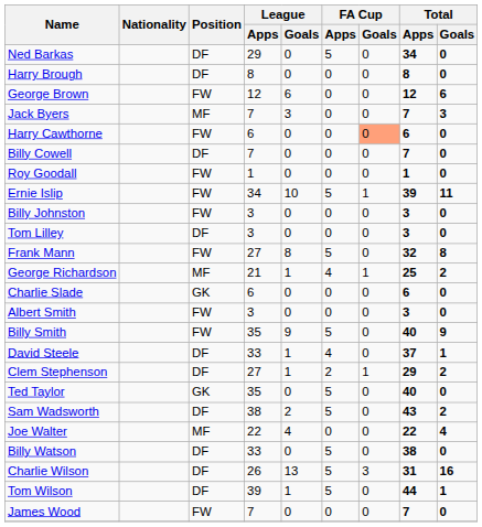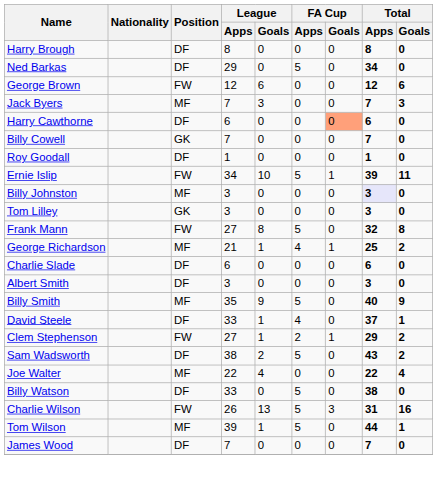 <table class="wikitable sortable">
 <tr>
 <th scope=col rowspan=2>Name</th>
 <th scope=col rowspan=2>Nationality</th>
 <th scope=col rowspan=2>Position</th>
 <th colspan=2>League</th>
 <th colspan=2>FA Cup</th>
 <th colspan=2>Total</th>
 </tr>
 <tr>
 <th>Apps</th>
 <th>Goals</th>
 <th>Apps</th>
 <th>Goals</th>
 <th>Apps</th>
 <th>Goals</th>
 </tr>
 <tr>
+<td><a href='#'>Harry Brough</a></td>
+<td></td>
+<td>DF</td>
+<td>8</td>
+<td>0</td>
+<td>0</td>
+<td>0</td>
+<td><strong>8</strong></td>
+<td><strong>0</strong></td>
+</tr>
+<tr>
 <td><a href='#'>Ned Barkas</a></td>
 <td></td>
 <td>DF</td>
 <td>29</td>
 <td>0</td>
 <td>5</td>
 <td>0</td>
 <td><strong>34</strong></td>
-<td><strong>0</strong></td>
-</tr>
-<tr>
-<td><a href='#'>Harry Brough</a></td>
-<td></td>
-<td>DF</td>
-<td>8</td>
-<td>0</td>
-<td>0</td>
-<td>0</td>
-<td><strong>8</strong></td>
 <td><strong>0</strong></td>
 </tr>
 <tr>
 <td><a href='#'>George Brown</a></td>
 <td></td>
 <td>FW</td>
 <td>12</td>
 <td>6</td>
 <td>0</td>
 <td>0</td>
 <td><strong>12</strong></td>
 <td><strong>6</strong></td>
 </tr>
 <tr>
 <td><a href='#'>Jack Byers</a></td>
 <td></td>
 <td>MF</td>
 <td>7</td>
 <td>3</td>
 <td>0</td>
 <td>0</td>
 <td><strong>7</strong></td>
 <td><strong>3</strong></td>
 </tr>
 <tr>
 <td><a href='#'>Harry Cawthorne</a></td>
 <td></td>
-<td>FW</td>
+<td>DF</td>
 <td>6</td>
 <td>0</td>
 <td>0</td>
 <td style="background: lightsalmon;">0</td>
 <td><strong>6</strong></td>
 <td><strong>0</strong></td>
 </tr>
 <tr>
 <td><a href='#'>Billy Cowell</a></td>
 <td></td>
-<td>DF</td>
+<td>GK</td>
 <td>7</td>
 <td>0</td>
 <td>0</td>
 <td>0</td>
 <td><strong>7</strong></td>
 <td><strong>0</strong></td>
 </tr>
 <tr>
 <td><a href='#'>Roy Goodall</a></td>
 <td></td>
-<td>FW</td>
+<td>DF</td>
 <td>1</td>
 <td>0</td>
 <td>0</td>
 <td>0</td>
 <td><strong>1</strong></td>
 <td><strong>0</strong></td>
 </tr>
 <tr>
 <td><a href='#'>Ernie Islip</a></td>
 <td></td>
 <td>FW</td>
 <td>34</td>
 <td>10</td>
 <td>5</td>
 <td>1</td>
 <td><strong>39</strong></td>
 <td><strong>11</strong></td>
 </tr>
 <tr>
 <td><a href='#'>Billy Johnston</a></td>
 <td></td>
-<td>FW</td>
+<td>MF</td>
 <td>3</td>
 <td>0</td>
 <td>0</td>
 <td>0</td>
-<td><strong>3</strong></td>
+<td style="background: lavender;"><strong>3</strong></td>
 <td><strong>0</strong></td>
 </tr>
 <tr>
 <td><a href='#'>Tom Lilley</a></td>
 <td></td>
-<td>DF</td>
+<td>GK</td>
 <td>3</td>
 <td>0</td>
 <td>0</td>
 <td>0</td>
 <td><strong>3</strong></td>
 <td><strong>0</strong></td>
 </tr>
 <tr>
 <td><a href='#'>Frank Mann</a></td>
 <td></td>
 <td>FW</td>
 <td>27</td>
 <td>8</td>
 <td>5</td>
 <td>0</td>
 <td><strong>32</strong></td>
 <td><strong>8</strong></td>
 </tr>
 <tr>
 <td><a href='#'>George Richardson</a></td>
 <td></td>
 <td>MF</td>
 <td>21</td>
 <td>1</td>
 <td>4</td>
 <td>1</td>
 <td><strong>25</strong></td>
 <td><strong>2</strong></td>
 </tr>
 <tr>
 <td><a href='#'>Charlie Slade</a></td>
 <td></td>
-<td>GK</td>
+<td>DF</td>
 <td>6</td>
 <td>0</td>
 <td>0</td>
 <td>0</td>
 <td><strong>6</strong></td>
 <td><strong>0</strong></td>
 </tr>
 <tr>
 <td><a href='#'>Albert Smith</a></td>
 <td></td>
-<td>FW</td>
+<td>DF</td>
 <td>3</td>
 <td>0</td>
 <td>0</td>
 <td>0</td>
 <td><strong>3</strong></td>
 <td><strong>0</strong></td>
 </tr>
 <tr>
 <td><a href='#'>Billy Smith</a></td>
 <td></td>
-<td>FW</td>
+<td>MF</td>
 <td>35</td>
 <td>9</td>
 <td>5</td>
 <td>0</td>
 <td><strong>40</strong></td>
 <td><strong>9</strong></td>
 </tr>
 <tr>
 <td><a href='#'>David Steele</a></td>
 <td></td>
 <td>DF</td>
 <td>33</td>
 <td>1</td>
 <td>4</td>
 <td>0</td>
 <td><strong>37</strong></td>
 <td><strong>1</strong></td>
 </tr>
 <tr>
 <td><a href='#'>Clem Stephenson</a></td>
 <td></td>
-<td>DF</td>
+<td>FW</td>
 <td>27</td>
 <td>1</td>
 <td>2</td>
 <td>1</td>
 <td><strong>29</strong></td>
 <td><strong>2</strong></td>
-</tr>
-<tr>
-<td><a href='#'>Ted Taylor</a></td>
-<td></td>
-<td>GK</td>
-<td>35</td>
-<td>0</td>
-<td>5</td>
-<td>0</td>
-<td><strong>40</strong></td>
-<td><strong>0</strong></td>
 </tr>
 <tr>
 <td><a href='#'>Sam Wadsworth</a></td>
 <td></td>
 <td>DF</td>
 <td>38</td>
 <td>2</td>
 <td>5</td>
 <td>0</td>
 <td><strong>43</strong></td>
 <td><strong>2</strong></td>
 </tr>
 <tr>
 <td><a href='#'>Joe Walter</a></td>
 <td></td>
 <td>MF</td>
 <td>22</td>
 <td>4</td>
 <td>0</td>
 <td>0</td>
 <td><strong>22</strong></td>
 <td><strong>4</strong></td>
 </tr>
 <tr>
 <td><a href='#'>Billy Watson</a></td>
 <td></td>
 <td>DF</td>
 <td>33</td>
 <td>0</td>
 <td>5</td>
 <td>0</td>
 <td><strong>38</strong></td>
 <td><strong>0</strong></td>
 </tr>
 <tr>
 <td><a href='#'>Charlie Wilson</a></td>
 <td></td>
-<td>DF</td>
+<td>FW</td>
 <td>26</td>
 <td>13</td>
 <td>5</td>
 <td>3</td>
 <td><strong>31</strong></td>
 <td><strong>16</strong></td>
 </tr>
 <tr>
 <td><a href='#'>Tom Wilson</a></td>
 <td></td>
-<td>DF</td>
+<td>MF</td>
 <td>39</td>
 <td>1</td>
 <td>5</td>
 <td>0</td>
 <td><strong>44</strong></td>
 <td><strong>1</strong></td>
 </tr>
 <tr>
 <td><a href='#'>James Wood</a></td>
 <td></td>
-<td>FW</td>
+<td>DF</td>
 <td>7</td>
 <td>0</td>
 <td>0</td>
 <td>0</td>
 <td><strong>7</strong></td>
 <td><strong>0</strong></td>
 </tr>
 <tr>
 </tr>
 </table>
